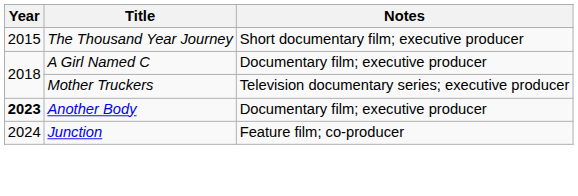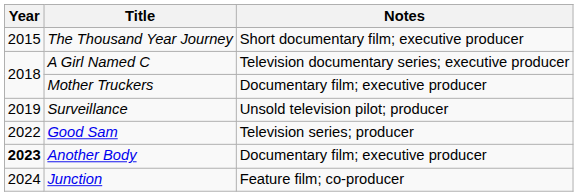 <table class="wikitable sortable">
 <tr>
 <th>Year</th>
 <th>Title</th>
 <th class="unsortable">Notes</th>
 </tr>
 <tr>
 <td>2015</td>
 <td><em>The Thousand Year Journey</em></td>
 <td>Short documentary film; executive producer</td>
 </tr>
 <tr>
 <td rowspan="2">2018</td>
 <td><em>A Girl Named C</em></td>
+<td>Television documentary series; executive producer</td>
+</tr>
+<tr>
+<td><em>Mother Truckers</em></td>
 <td>Documentary film; executive producer</td>
 </tr>
 <tr>
-<td><em>Mother Truckers</em></td>
-<td>Television documentary series; executive producer</td>
+<td>2019</td>
+<td><em>Surveillance</em></td>
+<td>Unsold television pilot; producer</td>
+</tr>
+<tr>
+<td>2022</td>
+<td><em><a href='#'>Good Sam</a></em></td>
+<td>Television series; producer</td>
 </tr>
 <tr>
 <td><strong>2023</strong></td>
 <td><em><a href='#'>Another Body</a></em></td>
 <td>Documentary film; executive producer</td>
 </tr>
 <tr>
 <td>2024</td>
 <td><em><a href='#'>Junction</a></em></td>
 <td>Feature film; co-producer</td>
 </tr>
 </table>
